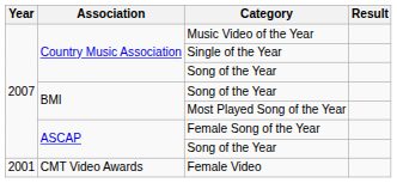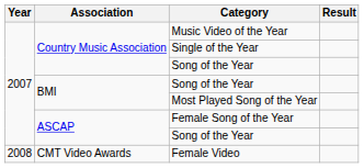 <table class="wikitable sortable">
 <tr>
 <th>Year</th>
 <th>Association</th>
 <th>Category</th>
 <th>Result</th>
 </tr>
 <tr>
 <td rowspan=7>2007</td>
 <td rowspan="3"><a href='#'>Country Music Association</a></td>
 <td>Music Video of the Year</td>
 <td></td>
 </tr>
 <tr>
 <td>Single of the Year</td>
 <td></td>
 </tr>
 <tr>
 <td>Song of the Year</td>
 <td></td>
 </tr>
 <tr>
 <td rowspan="2">BMI</td>
 <td>Song of the Year</td>
 <td></td>
 </tr>
 <tr>
 <td>Most Played Song of the Year</td>
 <td></td>
 </tr>
 <tr>
 <td rowspan="2"><a href='#'>ASCAP</a></td>
 <td>Female Song of the Year</td>
 <td></td>
 </tr>
 <tr>
 <td>Song of the Year</td>
 <td></td>
 </tr>
 <tr>
-<td>2001</td>
+<td>2008</td>
 <td>CMT Video Awards</td>
 <td>Female Video</td>
 <td></td>
 </tr>
 </table>
